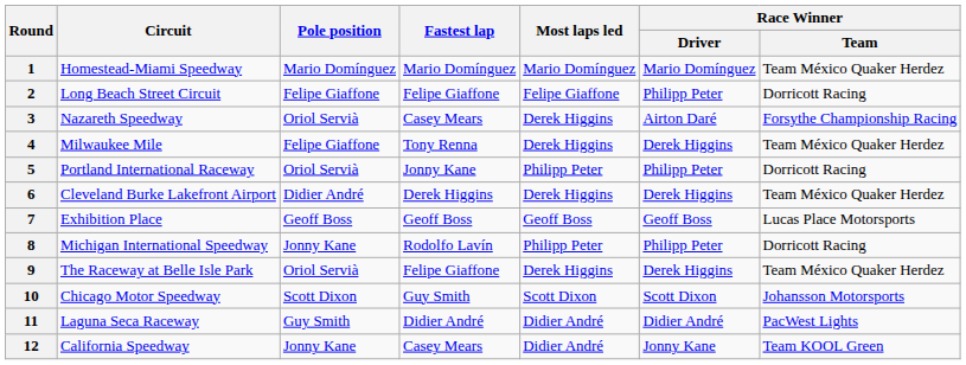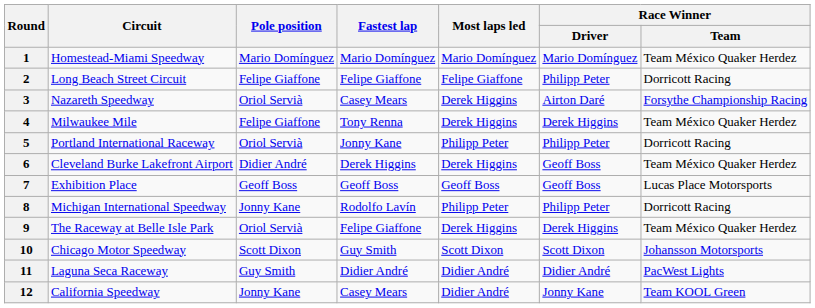 <table class="wikitable" style="font-size: 85%">
 <tr>
 <th rowspan="2">Round</th>
 <th rowspan="2">Circuit</th>
 <th rowspan="2"><a href='#'>Pole position</a></th>
 <th rowspan="2"><a href='#'>Fastest lap</a></th>
 <th rowspan="2">Most laps led</th>
 <th colspan="2">Race Winner</th>
 </tr>
 <tr>
 <th>Driver</th>
 <th>Team</th>
 </tr>
 <tr>
 <th>1</th>
 <td nowrap> <a href='#'>Homestead-Miami Speedway</a></td>
 <td nowrap> <a href='#'>Mario Domínguez</a></td>
 <td nowrap> <a href='#'>Mario Domínguez</a></td>
 <td nowrap> <a href='#'>Mario Domínguez</a></td>
 <td nowrap> <a href='#'>Mario Domínguez</a></td>
 <td nowrap>Team México Quaker Herdez</td>
 </tr>
 <tr>
 <th>2</th>
 <td> <a href='#'>Long Beach Street Circuit</a></td>
 <td> <a href='#'>Felipe Giaffone</a></td>
 <td> <a href='#'>Felipe Giaffone</a></td>
 <td> <a href='#'>Felipe Giaffone</a></td>
 <td> <a href='#'>Philipp Peter</a></td>
 <td nowrap="">Dorricott Racing</td>
 </tr>
 <tr>
 <th>3</th>
 <td> <a href='#'>Nazareth Speedway</a></td>
 <td> <a href='#'>Oriol Servià</a></td>
 <td> <a href='#'>Casey Mears</a></td>
 <td> <a href='#'>Derek Higgins</a></td>
 <td> <a href='#'>Airton Daré</a></td>
 <td nowrap><a href='#'>Forsythe Championship Racing</a></td>
 </tr>
 <tr>
 <th>4</th>
 <td> <a href='#'>Milwaukee Mile</a></td>
 <td> <a href='#'>Felipe Giaffone</a></td>
 <td> <a href='#'>Tony Renna</a></td>
 <td> <a href='#'>Derek Higgins</a></td>
 <td> <a href='#'>Derek Higgins</a></td>
 <td>Team México Quaker Herdez</td>
 </tr>
 <tr>
 <th>5</th>
 <td> <a href='#'>Portland International Raceway</a></td>
 <td> <a href='#'>Oriol Servià</a></td>
 <td> <a href='#'>Jonny Kane</a></td>
 <td> <a href='#'>Philipp Peter</a></td>
 <td> <a href='#'>Philipp Peter</a></td>
 <td>Dorricott Racing</td>
 </tr>
 <tr>
 <th>6</th>
 <td nowrap> <a href='#'>Cleveland Burke Lakefront Airport</a></td>
 <td> <a href='#'>Didier André</a></td>
 <td> <a href='#'>Derek Higgins</a></td>
 <td> <a href='#'>Derek Higgins</a></td>
-<td> <a href='#'>Derek Higgins</a></td>
+<td nowrap=""> <a href='#'>Geoff Boss</a></td>
 <td>Team México Quaker Herdez</td>
 </tr>
 <tr>
 <th>7</th>
 <td> <a href='#'>Exhibition Place</a></td>
 <td> <a href='#'>Geoff Boss</a></td>
 <td> <a href='#'>Geoff Boss</a></td>
 <td> <a href='#'>Geoff Boss</a></td>
 <td nowrap=""> <a href='#'>Geoff Boss</a></td>
 <td>Lucas Place Motorsports</td>
 </tr>
 <tr>
 <th>8</th>
 <td nowrap> <a href='#'>Michigan International Speedway</a></td>
 <td> <a href='#'>Jonny Kane</a></td>
 <td> <a href='#'>Rodolfo Lavín</a></td>
 <td> <a href='#'>Philipp Peter</a></td>
 <td> <a href='#'>Philipp Peter</a></td>
 <td>Dorricott Racing</td>
 </tr>
 <tr>
 <th>9</th>
 <td> <a href='#'>The Raceway at Belle Isle Park</a></td>
 <td> <a href='#'>Oriol Servià</a></td>
 <td> <a href='#'>Felipe Giaffone</a></td>
 <td> <a href='#'>Derek Higgins</a></td>
 <td> <a href='#'>Derek Higgins</a></td>
 <td>Team México Quaker Herdez</td>
 </tr>
 <tr>
 <th>10</th>
 <td> <a href='#'>Chicago Motor Speedway</a></td>
 <td nowrap=""> <a href='#'>Scott Dixon</a></td>
 <td> <a href='#'>Guy Smith</a></td>
 <td> <a href='#'>Scott Dixon</a></td>
 <td> <a href='#'>Scott Dixon</a></td>
 <td><a href='#'>Johansson Motorsports</a></td>
 </tr>
 <tr>
 <th>11</th>
 <td> <a href='#'>Laguna Seca Raceway</a></td>
 <td> <a href='#'>Guy Smith</a></td>
 <td> <a href='#'>Didier André</a></td>
 <td> <a href='#'>Didier André</a></td>
 <td> <a href='#'>Didier André</a></td>
 <td><a href='#'>PacWest Lights</a></td>
 </tr>
 <tr>
 <th>12</th>
 <td> <a href='#'>California Speedway</a></td>
 <td nowrap=""> <a href='#'>Jonny Kane</a></td>
 <td> <a href='#'>Casey Mears</a></td>
 <td nowrap=""> <a href='#'>Didier André</a></td>
 <td nowrap=""> <a href='#'>Jonny Kane</a></td>
 <td nowrap=""><a href='#'>Team KOOL Green</a></td>
 </tr>
 </table>
